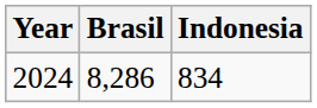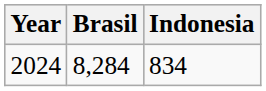 <table class="wikitable">
 <tr>
 <th>Year</th>
 <th>Brasil</th>
 <th>Indonesia</th>
 </tr>
 <tr>
 <td>2024</td>
-<td>8,286</td>
+<td>8,284</td>
 <td>834</td>
 </tr>
 </table>
